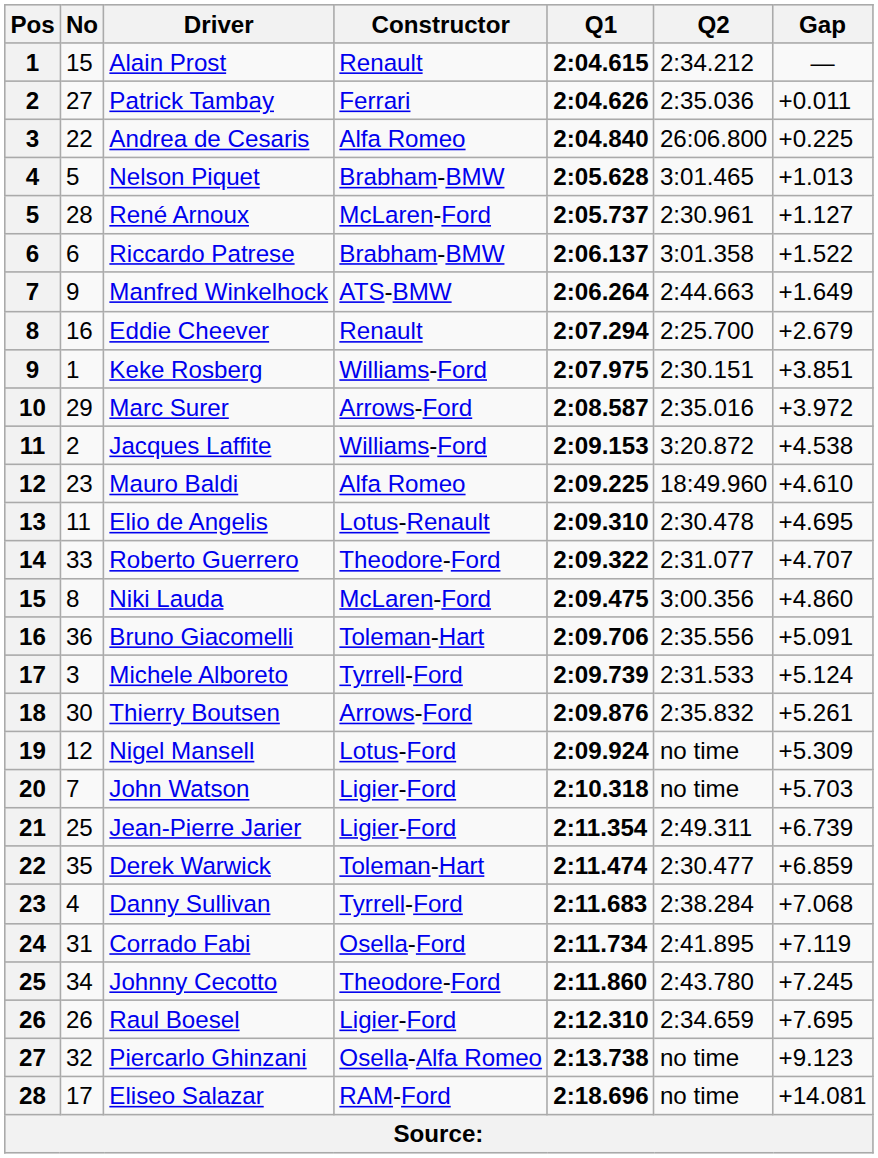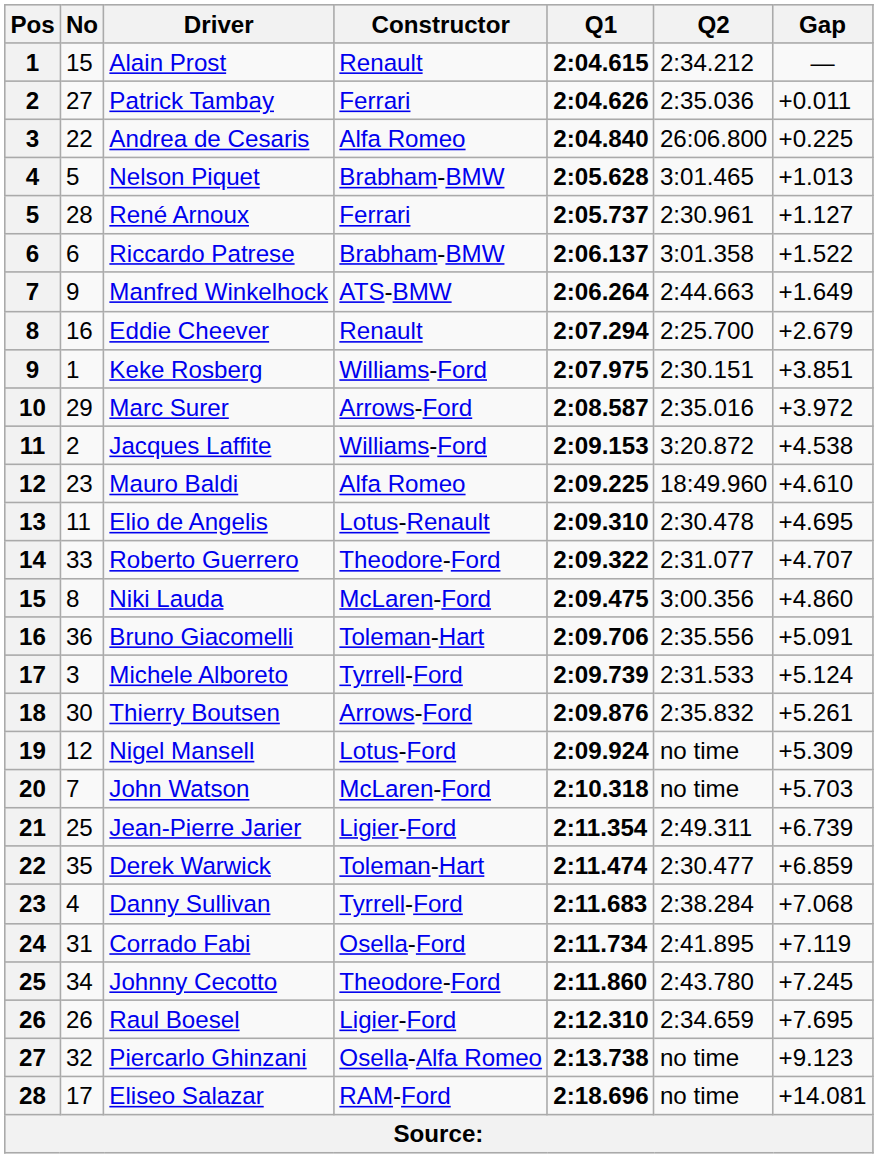 <table class="wikitable sortable" style="font-size: 95%">
 <tr>
 <th>Pos</th>
 <th>No</th>
 <th>Driver</th>
 <th>Constructor</th>
 <th>Q1</th>
 <th>Q2</th>
 <th>Gap</th>
 </tr>
 <tr>
 <th>1</th>
 <td>15</td>
 <td> <a href='#'>Alain Prost</a></td>
 <td><a href='#'>Renault</a></td>
 <td><strong>2:04.615</strong></td>
 <td>2:34.212</td>
 <td style="text-align: center">—</td>
 </tr>
 <tr>
 <th>2</th>
 <td>27</td>
 <td> <a href='#'>Patrick Tambay</a></td>
 <td><a href='#'>Ferrari</a></td>
 <td><strong>2:04.626</strong></td>
 <td>2:35.036</td>
 <td>+0.011</td>
 </tr>
 <tr>
 <th>3</th>
 <td>22</td>
 <td> <a href='#'>Andrea de Cesaris</a></td>
 <td><a href='#'>Alfa Romeo</a></td>
 <td><strong>2:04.840</strong></td>
 <td>26:06.800</td>
 <td>+0.225</td>
 </tr>
 <tr>
 <th>4</th>
 <td>5</td>
 <td> <a href='#'>Nelson Piquet</a></td>
 <td><a href='#'>Brabham</a>-<a href='#'>BMW</a></td>
 <td><strong>2:05.628</strong></td>
 <td>3:01.465</td>
 <td>+1.013</td>
 </tr>
 <tr>
 <th>5</th>
 <td>28</td>
 <td> <a href='#'>René Arnoux</a></td>
-<td><a href='#'>McLaren</a>-<a href='#'>Ford</a></td>
+<td><a href='#'>Ferrari</a></td>
 <td><strong>2:05.737</strong></td>
 <td>2:30.961</td>
 <td>+1.127</td>
 </tr>
 <tr>
 <th>6</th>
 <td>6</td>
 <td> <a href='#'>Riccardo Patrese</a></td>
 <td><a href='#'>Brabham</a>-<a href='#'>BMW</a></td>
 <td><strong>2:06.137</strong></td>
 <td>3:01.358</td>
 <td>+1.522</td>
 </tr>
 <tr>
 <th>7</th>
 <td>9</td>
 <td> <a href='#'>Manfred Winkelhock</a></td>
 <td><a href='#'>ATS</a>-<a href='#'>BMW</a></td>
 <td><strong>2:06.264</strong></td>
 <td>2:44.663</td>
 <td>+1.649</td>
 </tr>
 <tr>
 <th>8</th>
 <td>16</td>
 <td> <a href='#'>Eddie Cheever</a></td>
 <td><a href='#'>Renault</a></td>
 <td><strong>2:07.294</strong></td>
 <td>2:25.700</td>
 <td>+2.679</td>
 </tr>
 <tr>
 <th>9</th>
 <td>1</td>
 <td> <a href='#'>Keke Rosberg</a></td>
 <td><a href='#'>Williams</a>-<a href='#'>Ford</a></td>
 <td><strong>2:07.975</strong></td>
 <td>2:30.151</td>
 <td>+3.851</td>
 </tr>
 <tr>
 <th>10</th>
 <td>29</td>
 <td> <a href='#'>Marc Surer</a></td>
 <td><a href='#'>Arrows</a>-<a href='#'>Ford</a></td>
 <td><strong>2:08.587</strong></td>
 <td>2:35.016</td>
 <td>+3.972</td>
 </tr>
 <tr>
 <th>11</th>
 <td>2</td>
 <td> <a href='#'>Jacques Laffite</a></td>
 <td><a href='#'>Williams</a>-<a href='#'>Ford</a></td>
 <td><strong>2:09.153</strong></td>
 <td>3:20.872</td>
 <td>+4.538</td>
 </tr>
 <tr>
 <th>12</th>
 <td>23</td>
 <td> <a href='#'>Mauro Baldi</a></td>
 <td><a href='#'>Alfa Romeo</a></td>
 <td><strong>2:09.225</strong></td>
 <td>18:49.960</td>
 <td>+4.610</td>
 </tr>
 <tr>
 <th>13</th>
 <td>11</td>
 <td> <a href='#'>Elio de Angelis</a></td>
 <td><a href='#'>Lotus</a>-<a href='#'>Renault</a></td>
 <td><strong>2:09.310</strong></td>
 <td>2:30.478</td>
 <td>+4.695</td>
 </tr>
 <tr>
 <th>14</th>
 <td>33</td>
 <td> <a href='#'>Roberto Guerrero</a></td>
 <td><a href='#'>Theodore</a>-<a href='#'>Ford</a></td>
 <td><strong>2:09.322</strong></td>
 <td>2:31.077</td>
 <td>+4.707</td>
 </tr>
 <tr>
 <th>15</th>
 <td>8</td>
 <td> <a href='#'>Niki Lauda</a></td>
 <td><a href='#'>McLaren</a>-<a href='#'>Ford</a></td>
 <td><strong>2:09.475</strong></td>
 <td>3:00.356</td>
 <td>+4.860</td>
 </tr>
 <tr>
 <th>16</th>
 <td>36</td>
 <td> <a href='#'>Bruno Giacomelli</a></td>
 <td><a href='#'>Toleman</a>-<a href='#'>Hart</a></td>
 <td><strong>2:09.706</strong></td>
 <td>2:35.556</td>
 <td>+5.091</td>
 </tr>
 <tr>
 <th>17</th>
 <td>3</td>
 <td> <a href='#'>Michele Alboreto</a></td>
 <td><a href='#'>Tyrrell</a>-<a href='#'>Ford</a></td>
 <td><strong>2:09.739</strong></td>
 <td>2:31.533</td>
 <td>+5.124</td>
 </tr>
 <tr>
 <th>18</th>
 <td>30</td>
 <td> <a href='#'>Thierry Boutsen</a></td>
 <td><a href='#'>Arrows</a>-<a href='#'>Ford</a></td>
 <td><strong>2:09.876</strong></td>
 <td>2:35.832</td>
 <td>+5.261</td>
 </tr>
 <tr>
 <th>19</th>
 <td>12</td>
 <td> <a href='#'>Nigel Mansell</a></td>
 <td><a href='#'>Lotus</a>-<a href='#'>Ford</a></td>
 <td><strong>2:09.924</strong></td>
 <td>no time</td>
 <td>+5.309</td>
 </tr>
 <tr>
 <th>20</th>
 <td>7</td>
 <td> <a href='#'>John Watson</a></td>
-<td><a href='#'>Ligier</a>-<a href='#'>Ford</a></td>
+<td><a href='#'>McLaren</a>-<a href='#'>Ford</a></td>
 <td><strong>2:10.318</strong></td>
 <td>no time</td>
 <td>+5.703</td>
 </tr>
 <tr>
 <th>21</th>
 <td>25</td>
 <td> <a href='#'>Jean-Pierre Jarier</a></td>
 <td><a href='#'>Ligier</a>-<a href='#'>Ford</a></td>
 <td><strong>2:11.354</strong></td>
 <td>2:49.311</td>
 <td>+6.739</td>
 </tr>
 <tr>
 <th>22</th>
 <td>35</td>
 <td> <a href='#'>Derek Warwick</a></td>
 <td><a href='#'>Toleman</a>-<a href='#'>Hart</a></td>
 <td><strong>2:11.474</strong></td>
 <td>2:30.477</td>
 <td>+6.859</td>
 </tr>
 <tr>
 <th>23</th>
 <td>4</td>
 <td> <a href='#'>Danny Sullivan</a></td>
 <td><a href='#'>Tyrrell</a>-<a href='#'>Ford</a></td>
 <td><strong>2:11.683</strong></td>
 <td>2:38.284</td>
 <td>+7.068</td>
 </tr>
 <tr>
 <th>24</th>
 <td>31</td>
 <td> <a href='#'>Corrado Fabi</a></td>
 <td><a href='#'>Osella</a>-<a href='#'>Ford</a></td>
 <td><strong>2:11.734</strong></td>
 <td>2:41.895</td>
 <td>+7.119</td>
 </tr>
 <tr>
 <th>25</th>
 <td>34</td>
 <td> <a href='#'>Johnny Cecotto</a></td>
 <td><a href='#'>Theodore</a>-<a href='#'>Ford</a></td>
 <td><strong>2:11.860</strong></td>
 <td>2:43.780</td>
 <td>+7.245</td>
 </tr>
 <tr>
 <th>26</th>
 <td>26</td>
 <td> <a href='#'>Raul Boesel</a></td>
 <td><a href='#'>Ligier</a>-<a href='#'>Ford</a></td>
 <td><strong>2:12.310</strong></td>
 <td>2:34.659</td>
 <td>+7.695</td>
 </tr>
 <tr>
 <th>27</th>
 <td>32</td>
 <td> <a href='#'>Piercarlo Ghinzani</a></td>
 <td><a href='#'>Osella</a>-<a href='#'>Alfa Romeo</a></td>
 <td><strong>2:13.738</strong></td>
 <td>no time</td>
 <td>+9.123</td>
 </tr>
 <tr>
 <th>28</th>
 <td>17</td>
 <td> <a href='#'>Eliseo Salazar</a></td>
 <td><a href='#'>RAM</a>-<a href='#'>Ford</a></td>
 <td><strong>2:18.696</strong></td>
 <td>no time</td>
 <td>+14.081</td>
 </tr>
 <tr>
 <th colspan="7" style="text-align: center">Source: </th>
 </tr>
 </table>
